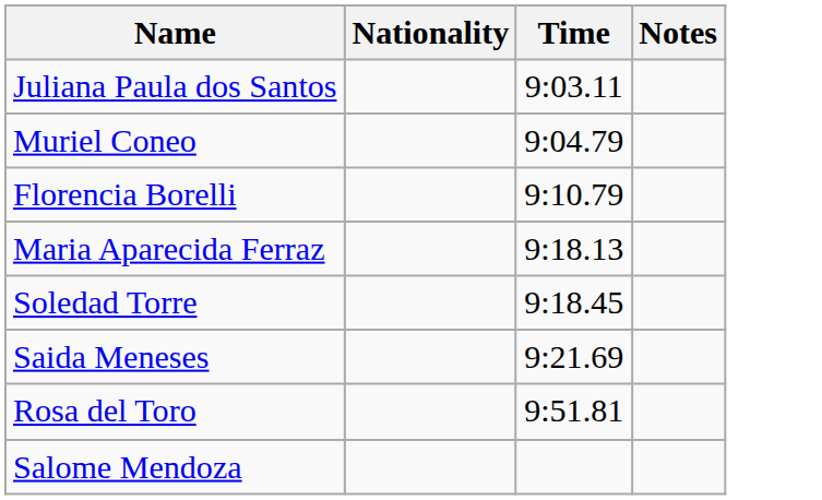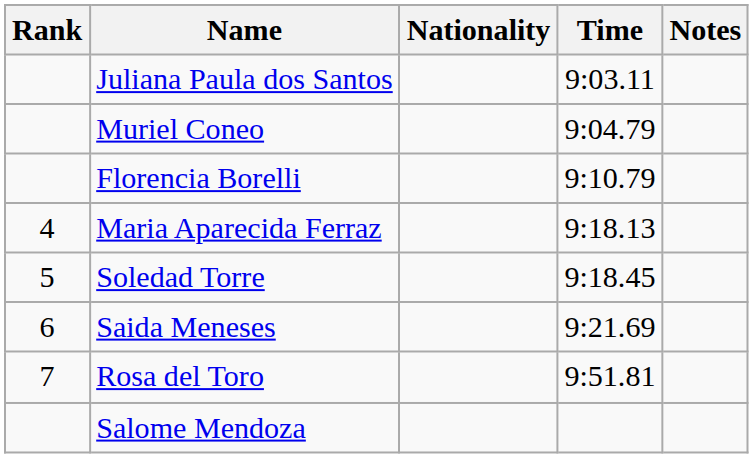 <table class="wikitable sortable" style="text-align:center;font-size:95%">
 <tr>
+<th>Rank</th>
 <th>Name</th>
 <th>Nationality</th>
 <th>Time</th>
 <th>Notes</th>
 </tr>
 <tr>
+<td></td>
 <td align=left><a href='#'>Juliana Paula dos Santos</a></td>
 <td align=left></td>
 <td>9:03.11</td>
 <td></td>
 </tr>
 <tr>
+<td></td>
 <td align=left><a href='#'>Muriel Coneo</a></td>
 <td align=left></td>
 <td>9:04.79</td>
 <td><strong></strong></td>
 </tr>
 <tr>
+<td></td>
 <td align=left><a href='#'>Florencia Borelli</a></td>
 <td align=left></td>
 <td>9:10.79</td>
 <td></td>
 </tr>
 <tr>
+<td>4</td>
 <td align=left><a href='#'>Maria Aparecida Ferraz</a></td>
 <td align=left></td>
 <td>9:18.13</td>
 <td></td>
 </tr>
 <tr>
+<td>5</td>
 <td align=left><a href='#'>Soledad Torre</a></td>
 <td align=left></td>
 <td>9:18.45</td>
 <td></td>
 </tr>
 <tr>
+<td>6</td>
 <td align=left><a href='#'>Saida Meneses</a></td>
 <td align=left></td>
 <td>9:21.69</td>
 <td></td>
 </tr>
 <tr>
+<td>7</td>
 <td align=left><a href='#'>Rosa del Toro</a></td>
 <td align=left></td>
 <td>9:51.81</td>
 <td></td>
 </tr>
 <tr>
+<td></td>
 <td align=left><a href='#'>Salome Mendoza</a></td>
 <td align=left></td>
 <td></td>
 <td></td>
 </tr>
 </table>
